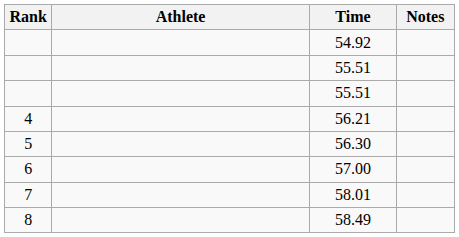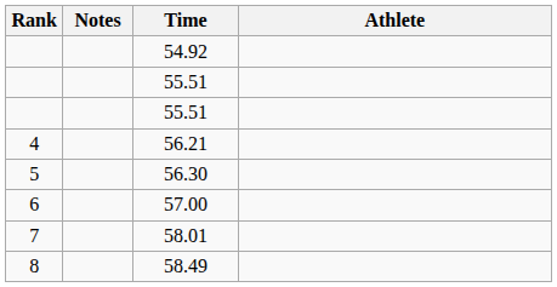 <table class="wikitable" style="text-align:center">
 <tr>
 <th width=40>Rank</th>
+<th width=50>Notes</th>
+<th width=80>Time</th>
 <th width=250>Athlete</th>
-<th width=80>Time</th>
-<th width=50>Notes</th>
 </tr>
 <tr>
 <td></td>
+<td></td>
+<td>54.92</td>
 <td align=left></td>
-<td>54.92</td>
-<td></td>
 </tr>
 <tr>
 <td></td>
+<td></td>
+<td>55.51</td>
 <td align=left></td>
-<td>55.51</td>
-<td></td>
 </tr>
 <tr>
 <td></td>
+<td></td>
+<td>55.51</td>
 <td align=left></td>
-<td>55.51</td>
-<td></td>
 </tr>
 <tr>
 <td>4</td>
+<td></td>
+<td>56.21</td>
 <td align=left></td>
-<td>56.21</td>
-<td></td>
 </tr>
 <tr>
 <td>5</td>
+<td></td>
+<td>56.30</td>
 <td align=left></td>
-<td>56.30</td>
-<td></td>
 </tr>
 <tr>
 <td>6</td>
+<td></td>
+<td>57.00</td>
 <td align=left></td>
-<td>57.00</td>
-<td></td>
 </tr>
 <tr>
 <td>7</td>
+<td></td>
+<td>58.01</td>
 <td align=left></td>
-<td>58.01</td>
-<td></td>
 </tr>
 <tr>
 <td>8</td>
+<td></td>
+<td>58.49</td>
 <td align=left></td>
-<td>58.49</td>
-<td></td>
 </tr>
 </table>
